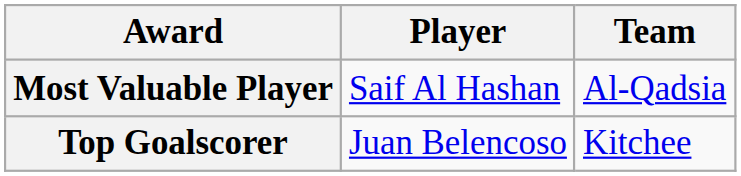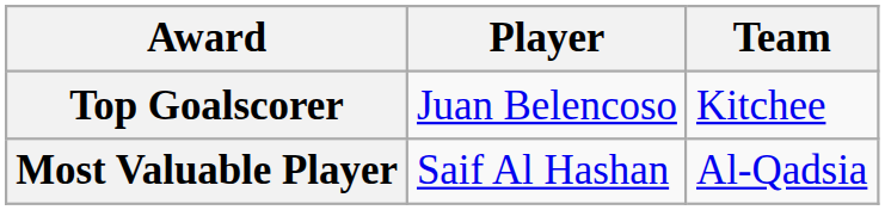 <table class="wikitable" style="text-align:center">
 <tr>
 <th>Award</th>
 <th>Player</th>
 <th>Team</th>
 </tr>
 <tr>
+<th>Top Goalscorer</th>
+<td align=left> <a href='#'>Juan Belencoso</a></td>
+<td align=left> <a href='#'>Kitchee</a><br></td>
+</tr>
+<tr>
 <th>Most Valuable Player</th>
 <td align=left> <a href='#'>Saif Al Hashan</a></td>
 <td align=left> <a href='#'>Al-Qadsia</a></td>
 </tr>
-<tr>
-<th>Top Goalscorer</th>
-<td align=left> <a href='#'>Juan Belencoso</a></td>
-<td align=left> <a href='#'>Kitchee</a><br></td>
-</tr>
 </table>
